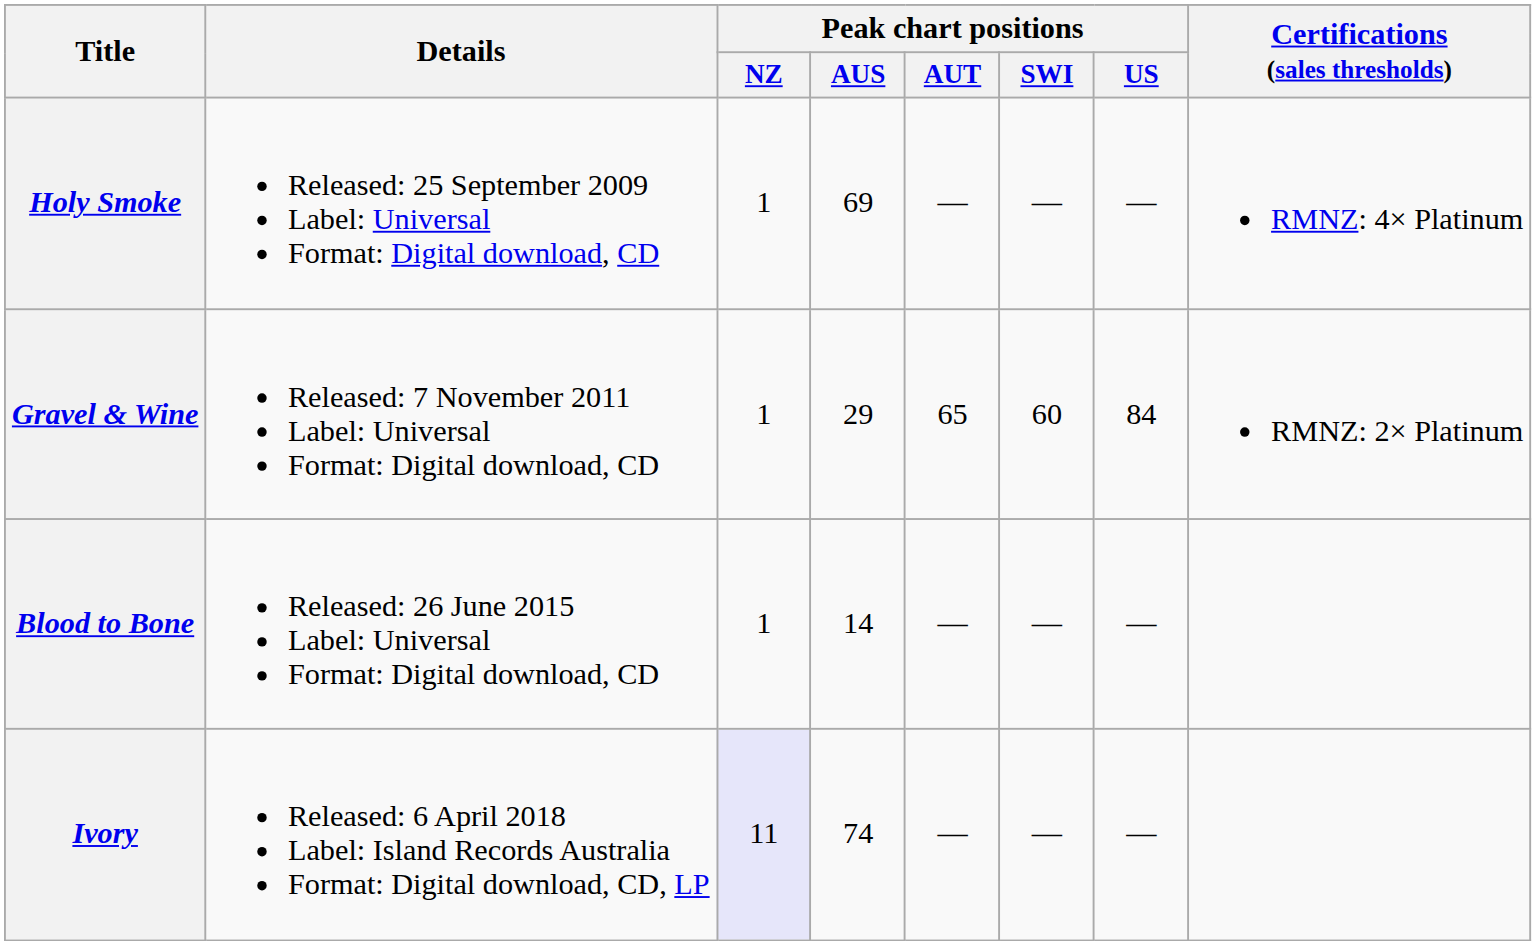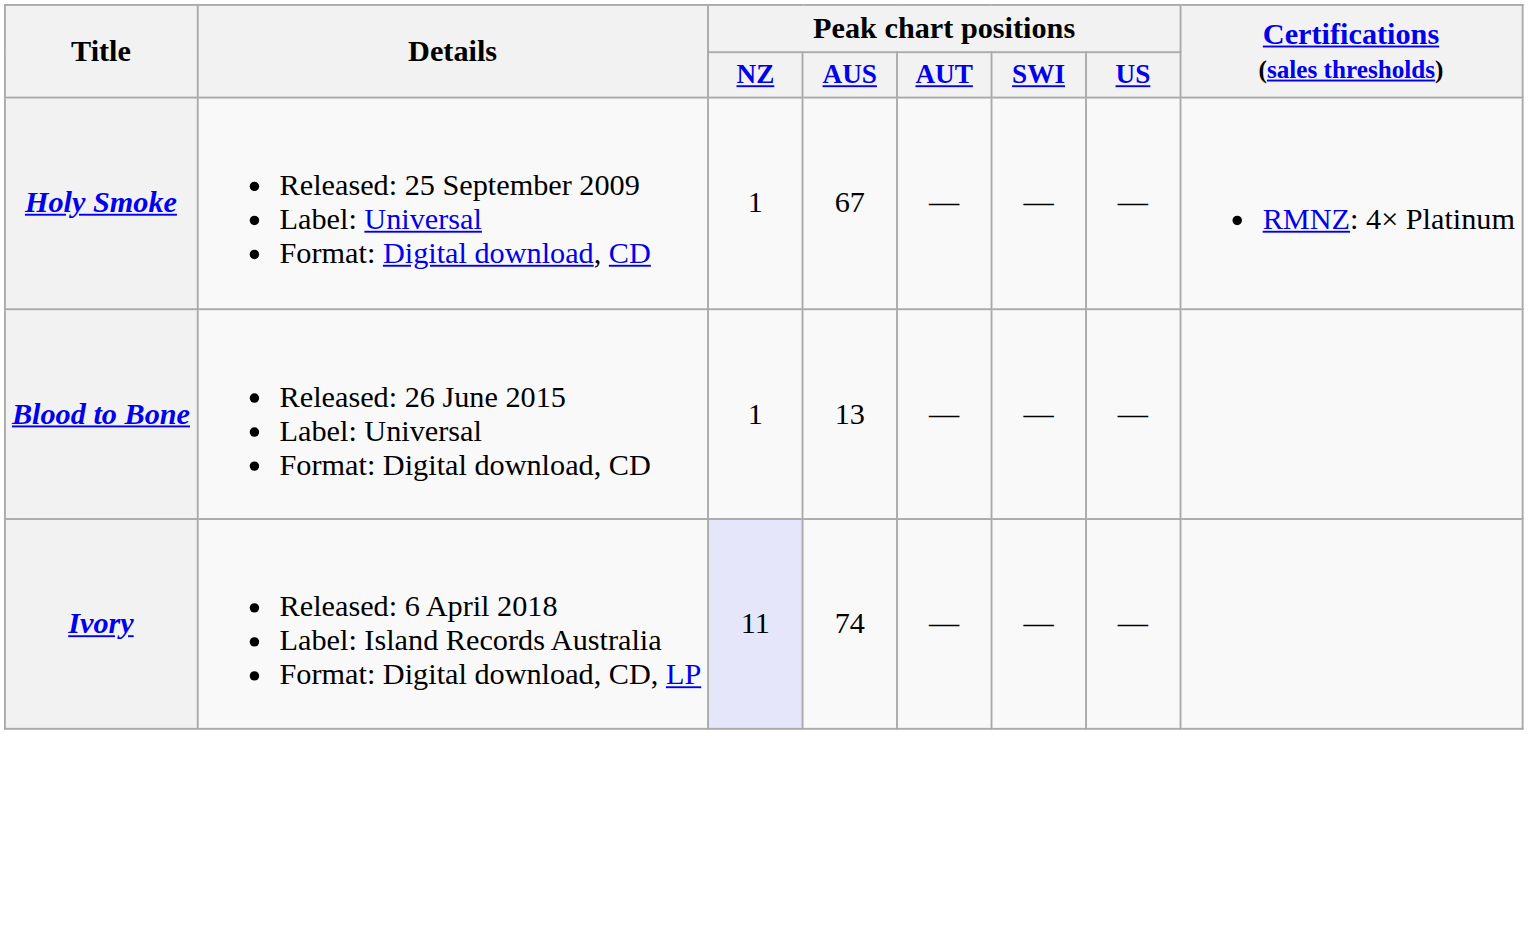 <table class="wikitable plainrowheaders">
 <tr>
 <th scope="col" rowspan="2">Title</th>
 <th scope="col" rowspan="2">Details</th>
 <th scope="col" colspan="5">Peak chart positions</th>
 <th scope="col" rowspan="2"><a href='#'>Certifications</a><br><small>(<a href='#'>sales thresholds</a>)</small></th>
 </tr>
 <tr>
 <th scope="col" style="width:3em; font-size:90%"><a href='#'>NZ</a><br></th>
 <th scope="col" style="width:3em; font-size:90%"><a href='#'>AUS</a><br></th>
 <th scope="col" style="width:3em; font-size:90%"><a href='#'>AUT</a><br></th>
 <th scope="col" style="width:3em; font-size:90%"><a href='#'>SWI</a><br></th>
 <th scope="col" style="width:3em; font-size:90%"><a href='#'>US</a><br></th>
 </tr>
 <tr>
 <th scope="row"><em><a href='#'>Holy Smoke</a></em></th>
 <td><br><ul><li>Released: 25 September 2009</li><li>Label: <a href='#'>Universal</a></li><li>Format: <a href='#'>Digital download</a>, <a href='#'>CD</a></li></ul></td>
 <td style="text-align:center;">1</td>
-<td style="text-align:center;">69</td>
+<td style="text-align:center;">67</td>
 <td style="text-align:center;">—</td>
 <td style="text-align:center;">—</td>
 <td style="text-align:center;">—</td>
 <td><br><ul><li><a href='#'>RMNZ</a>: 4× Platinum</li></ul></td>
 </tr>
 <tr>
-<th scope="row"><em><a href='#'>Gravel & Wine</a></em></th>
-<td><br><ul><li>Released: 7 November 2011</li><li>Label: Universal</li><li>Format: Digital download, CD</li></ul></td>
-<td style="text-align:center;">1</td>
-<td style="text-align:center;">29</td>
-<td style="text-align:center;">65</td>
-<td style="text-align:center;">60</td>
-<td style="text-align:center;">84</td>
-<td><br><ul><li>RMNZ: 2× Platinum</li></ul></td>
-</tr>
-<tr>
 <th scope="row"><em><a href='#'>Blood to Bone</a></em></th>
 <td><br><ul><li>Released: 26 June 2015</li><li>Label: Universal</li><li>Format: Digital download, CD</li></ul></td>
 <td style="text-align:center;">1</td>
-<td style="text-align:center;">14</td>
+<td style="text-align:center;">13</td>
 <td style="text-align:center;">—</td>
 <td style="text-align:center;">—</td>
 <td style="text-align:center;">—</td>
 <td></td>
 </tr>
 <tr>
 <th scope="row"><em><a href='#'>Ivory</a></em></th>
 <td><br><ul><li>Released: 6 April 2018</li><li>Label: Island Records Australia</li><li>Format: Digital download, CD, <a href='#'>LP</a></li></ul></td>
 <td style="background: lavender; text-align:center;">11</td>
 <td style="text-align:center;">74</td>
 <td style="text-align:center;">—</td>
 <td style="text-align:center;">—</td>
 <td style="text-align:center;">—</td>
 <td></td>
 </tr>
 </table>
